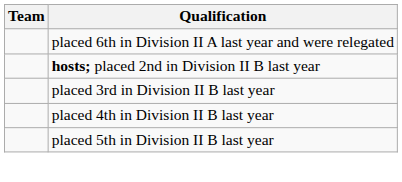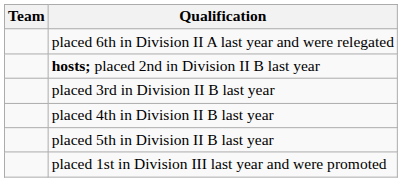 <table class="wikitable">
 <tr>
 <th>Team</th>
 <th>Qualification</th>
 </tr>
 <tr>
 <td></td>
 <td>placed 6th in Division II A last year and were relegated</td>
 </tr>
 <tr>
 <td></td>
 <td><strong>hosts;</strong> placed 2nd in Division II B last year</td>
 </tr>
 <tr>
 <td></td>
 <td>placed 3rd in Division II B last year</td>
 </tr>
 <tr>
 <td></td>
 <td>placed 4th in Division II B last year</td>
 </tr>
 <tr>
 <td></td>
 <td>placed 5th in Division II B last year</td>
 </tr>
+<tr>
+<td></td>
+<td>placed 1st in Division III last year and were promoted</td>
+</tr>
 </table>
